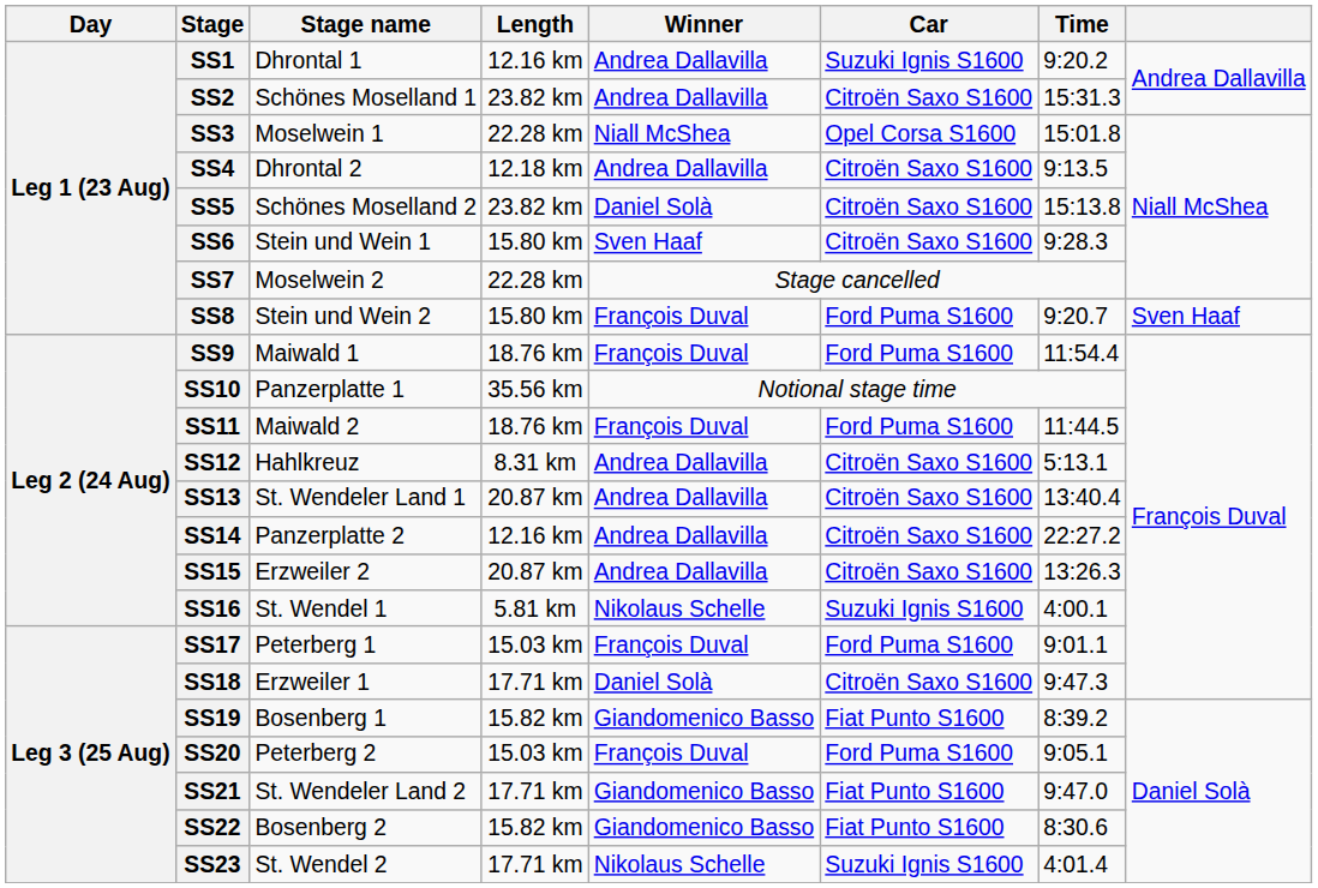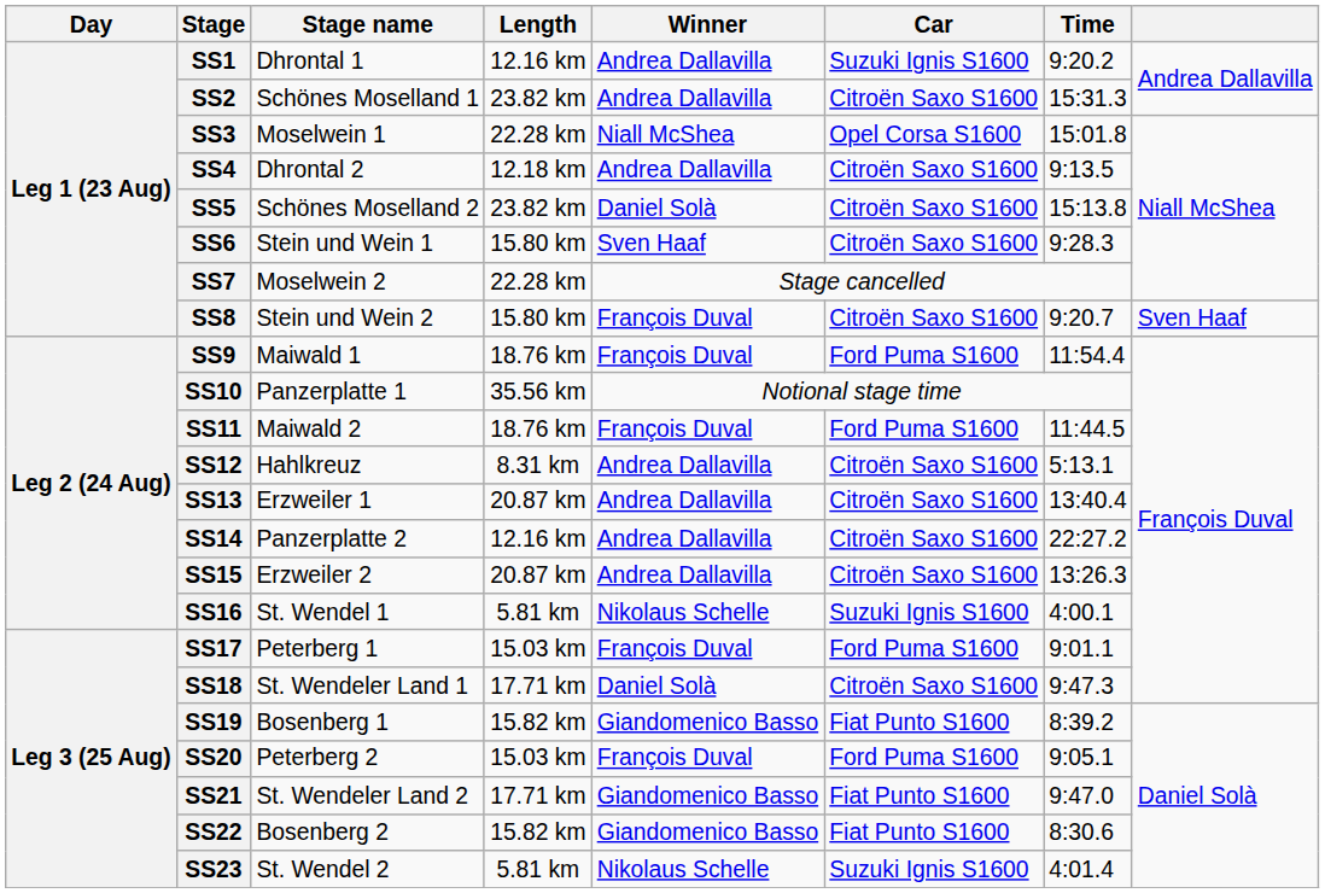 <table class="wikitable" style="font-size: 85%;">
 <tr>
 <th>Day</th>
 <th>Stage</th>
 <th>Stage name</th>
 <th>Length</th>
 <th>Winner</th>
 <th>Car</th>
 <th>Time</th>
 <th></th>
 </tr>
 <tr>
 <th rowspan="8">Leg 1 (23 Aug)</th>
 <th>SS1</th>
 <td>Dhrontal 1</td>
 <td align="center">12.16 km</td>
 <td> <a href='#'>Andrea Dallavilla</a></td>
 <td><a href='#'>Suzuki Ignis S1600</a></td>
 <td>9:20.2</td>
 <td rowspan="2"> <a href='#'>Andrea Dallavilla</a></td>
 </tr>
 <tr>
 <th>SS2</th>
 <td>Schönes Moselland 1</td>
 <td align="center">23.82 km</td>
 <td> <a href='#'>Andrea Dallavilla</a></td>
 <td><a href='#'>Citroën Saxo S1600</a></td>
 <td>15:31.3</td>
 </tr>
 <tr>
 <th>SS3</th>
 <td>Moselwein 1</td>
 <td align="center">22.28 km</td>
 <td> <a href='#'>Niall McShea</a></td>
 <td><a href='#'>Opel Corsa S1600</a></td>
 <td>15:01.8</td>
 <td rowspan="5"> <a href='#'>Niall McShea</a></td>
 </tr>
 <tr>
 <th>SS4</th>
 <td>Dhrontal 2</td>
 <td align="center">12.18 km</td>
 <td> <a href='#'>Andrea Dallavilla</a></td>
 <td><a href='#'>Citroën Saxo S1600</a></td>
 <td>9:13.5</td>
 </tr>
 <tr>
 <th>SS5</th>
 <td>Schönes Moselland 2</td>
 <td align="center">23.82 km</td>
 <td> <a href='#'>Daniel Solà</a></td>
 <td><a href='#'>Citroën Saxo S1600</a></td>
 <td>15:13.8</td>
 </tr>
 <tr>
 <th>SS6</th>
 <td>Stein und Wein 1</td>
 <td align="center">15.80 km</td>
 <td> <a href='#'>Sven Haaf</a></td>
 <td><a href='#'>Citroën Saxo S1600</a></td>
 <td>9:28.3</td>
 </tr>
 <tr>
 <th>SS7</th>
 <td>Moselwein 2</td>
 <td align="center">22.28 km</td>
 <td colspan="3" align="center"><em>Stage cancelled</em></td>
 </tr>
 <tr>
 <th>SS8</th>
 <td>Stein und Wein 2</td>
 <td align="center">15.80 km</td>
 <td> <a href='#'>François Duval</a></td>
-<td><a href='#'>Ford Puma S1600</a></td>
+<td><a href='#'>Citroën Saxo S1600</a></td>
 <td>9:20.7</td>
 <td rowspan="1"> <a href='#'>Sven Haaf</a></td>
 </tr>
 <tr>
 <th rowspan="8">Leg 2 (24 Aug)</th>
 <th>SS9</th>
 <td>Maiwald 1</td>
 <td align="center">18.76 km</td>
 <td> <a href='#'>François Duval</a></td>
 <td><a href='#'>Ford Puma S1600</a></td>
 <td>11:54.4</td>
 <td rowspan="10"> <a href='#'>François Duval</a></td>
 </tr>
 <tr>
 <th>SS10</th>
 <td>Panzerplatte 1</td>
 <td align="center">35.56 km</td>
 <td colspan="3" align="center"><em>Notional stage time</em></td>
 </tr>
 <tr>
 <th>SS11</th>
 <td>Maiwald 2</td>
 <td align="center">18.76 km</td>
 <td> <a href='#'>François Duval</a></td>
 <td><a href='#'>Ford Puma S1600</a></td>
 <td>11:44.5</td>
 </tr>
 <tr>
 <th>SS12</th>
 <td>Hahlkreuz</td>
 <td align="center">8.31 km</td>
 <td> <a href='#'>Andrea Dallavilla</a></td>
 <td><a href='#'>Citroën Saxo S1600</a></td>
 <td>5:13.1</td>
 </tr>
 <tr>
 <th>SS13</th>
-<td>St. Wendeler Land 1</td>
+<td>Erzweiler 1</td>
 <td align="center">20.87 km</td>
 <td> <a href='#'>Andrea Dallavilla</a></td>
 <td><a href='#'>Citroën Saxo S1600</a></td>
 <td>13:40.4</td>
 </tr>
 <tr>
 <th>SS14</th>
 <td>Panzerplatte 2</td>
 <td align="center">12.16 km</td>
 <td> <a href='#'>Andrea Dallavilla</a></td>
 <td><a href='#'>Citroën Saxo S1600</a></td>
 <td>22:27.2</td>
 </tr>
 <tr>
 <th>SS15</th>
 <td>Erzweiler 2</td>
 <td align="center">20.87 km</td>
 <td> <a href='#'>Andrea Dallavilla</a></td>
 <td><a href='#'>Citroën Saxo S1600</a></td>
 <td>13:26.3</td>
 </tr>
 <tr>
 <th>SS16</th>
 <td>St. Wendel 1</td>
 <td align="center">5.81 km</td>
 <td> <a href='#'>Nikolaus Schelle</a></td>
 <td><a href='#'>Suzuki Ignis S1600</a></td>
 <td>4:00.1</td>
 </tr>
 <tr>
 <th rowspan="7">Leg 3 (25 Aug)</th>
 <th>SS17</th>
 <td>Peterberg 1</td>
 <td align="center">15.03 km</td>
 <td> <a href='#'>François Duval</a></td>
 <td><a href='#'>Ford Puma S1600</a></td>
 <td>9:01.1</td>
 </tr>
 <tr>
 <th>SS18</th>
-<td>Erzweiler 1</td>
+<td>St. Wendeler Land 1</td>
 <td align="center">17.71 km</td>
 <td> <a href='#'>Daniel Solà</a></td>
 <td><a href='#'>Citroën Saxo S1600</a></td>
 <td>9:47.3</td>
 </tr>
 <tr>
 <th>SS19</th>
 <td>Bosenberg 1</td>
 <td align="center">15.82 km</td>
 <td> <a href='#'>Giandomenico Basso</a></td>
 <td><a href='#'>Fiat Punto S1600</a></td>
 <td>8:39.2</td>
 <td rowspan="5"> <a href='#'>Daniel Solà</a></td>
 </tr>
 <tr>
 <th>SS20</th>
 <td>Peterberg 2</td>
 <td align="center">15.03 km</td>
 <td> <a href='#'>François Duval</a></td>
 <td><a href='#'>Ford Puma S1600</a></td>
 <td>9:05.1</td>
 </tr>
 <tr>
 <th>SS21</th>
 <td>St. Wendeler Land 2</td>
 <td align="center">17.71 km</td>
 <td> <a href='#'>Giandomenico Basso</a></td>
 <td><a href='#'>Fiat Punto S1600</a></td>
 <td>9:47.0</td>
 </tr>
 <tr>
 <th>SS22</th>
 <td>Bosenberg 2</td>
 <td align="center">15.82 km</td>
 <td> <a href='#'>Giandomenico Basso</a></td>
 <td><a href='#'>Fiat Punto S1600</a></td>
 <td>8:30.6</td>
 </tr>
 <tr>
 <th>SS23</th>
 <td>St. Wendel 2</td>
-<td align="center">17.71 km</td>
+<td align="center">5.81 km</td>
 <td> <a href='#'>Nikolaus Schelle</a></td>
 <td><a href='#'>Suzuki Ignis S1600</a></td>
 <td>4:01.4</td>
 </tr>
 <tr>
 </tr>
 </table>
